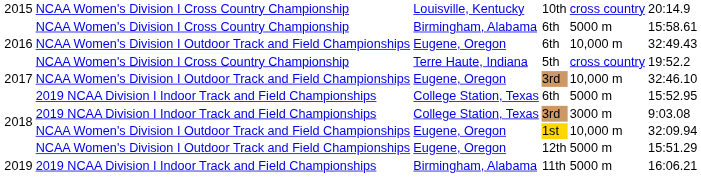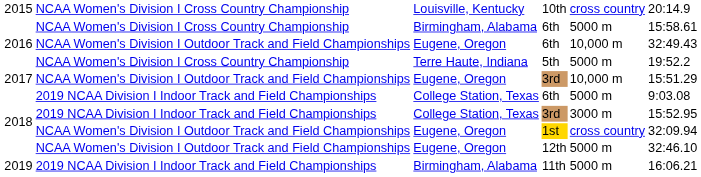 <table>
 <tr>
 <td>2015</td>
 <td><a href='#'>NCAA Women's Division I Cross Country Championship</a></td>
 <td><a href='#'>Louisville, Kentucky</a></td>
 <td>10th</td>
 <td><a href='#'>cross country</a></td>
 <td>20:14.9</td>
 </tr>
 <tr>
 <td rowspan=3>2016</td>
 <td><a href='#'>NCAA Women's Division I Cross Country Championship</a></td>
 <td><a href='#'>Birmingham, Alabama</a></td>
 <td>6th</td>
 <td>5000 m</td>
 <td>15:58.61</td>
 </tr>
 <tr>
 <td><a href='#'>NCAA Women's Division I Outdoor Track and Field Championships</a></td>
 <td><a href='#'>Eugene, Oregon</a></td>
 <td>6th</td>
 <td>10,000 m</td>
 <td>32:49.43</td>
 </tr>
 <tr>
 <td><a href='#'>NCAA Women's Division I Cross Country Championship</a></td>
 <td><a href='#'>Terre Haute, Indiana</a></td>
 <td>5th</td>
-<td><a href='#'>cross country</a></td>
+<td>5000 m</td>
 <td>19:52.2</td>
 </tr>
 <tr>
 <td>2017</td>
 <td><a href='#'>NCAA Women's Division I Outdoor Track and Field Championships</a></td>
 <td><a href='#'>Eugene, Oregon</a></td>
 <td bgcolor=cc9966>3rd</td>
 <td>10,000 m</td>
-<td>32:46.10</td>
+<td>15:51.29</td>
 </tr>
 <tr>
 <td rowspan=4>2018</td>
 <td><a href='#'>2019 NCAA Division I Indoor Track and Field Championships</a></td>
 <td><a href='#'>College Station, Texas</a></td>
 <td>6th</td>
 <td>5000 m</td>
-<td>15:52.95</td>
+<td>9:03.08</td>
 </tr>
 <tr>
 <td><a href='#'>2019 NCAA Division I Indoor Track and Field Championships</a></td>
 <td><a href='#'>College Station, Texas</a></td>
 <td bgcolor=cc9966>3rd</td>
 <td>3000 m</td>
-<td>9:03.08</td>
+<td>15:52.95</td>
 </tr>
 <tr>
 <td><a href='#'>NCAA Women's Division I Outdoor Track and Field Championships</a></td>
 <td><a href='#'>Eugene, Oregon</a></td>
 <td bgcolor=gold>1st</td>
-<td>10,000 m</td>
+<td><a href='#'>cross country</a></td>
 <td>32:09.94</td>
 </tr>
 <tr>
 <td><a href='#'>NCAA Women's Division I Outdoor Track and Field Championships</a></td>
 <td><a href='#'>Eugene, Oregon</a></td>
 <td>12th</td>
 <td>5000 m</td>
-<td>15:51.29</td>
+<td>32:46.10</td>
 </tr>
 <tr>
 <td>2019</td>
 <td><a href='#'>2019 NCAA Division I Indoor Track and Field Championships</a></td>
 <td><a href='#'>Birmingham, Alabama</a></td>
 <td>11th</td>
 <td>5000 m</td>
 <td>16:06.21</td>
 </tr>
 <tr>
 </tr>
 </table>
